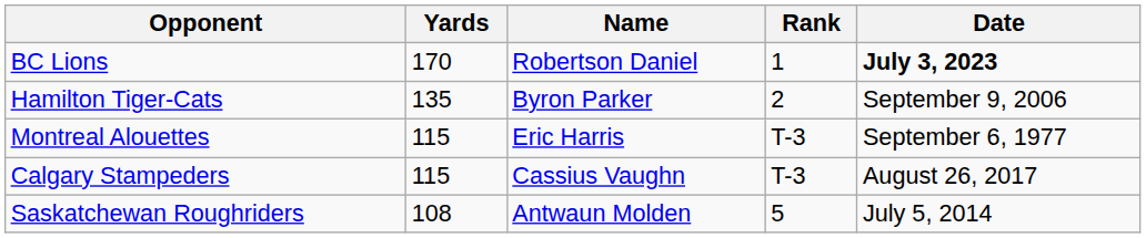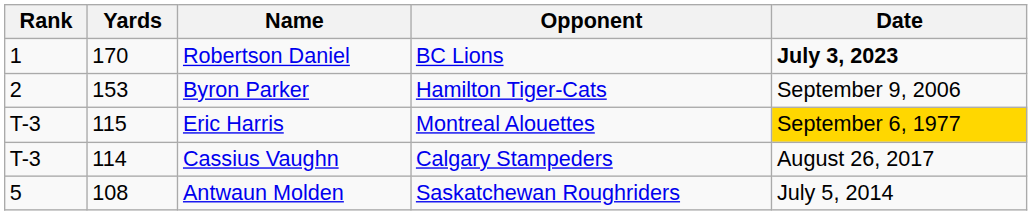 <table class="wikitable" style="width:60%; text-align:left; border-collapse:collapse;">
 <tr>
-<th>Opponent</th>
+<th>Rank</th>
 <th>Yards</th>
 <th>Name</th>
-<th>Rank</th>
+<th>Opponent</th>
 <th>Date</th>
 </tr>
 <tr>
-<td><a href='#'>BC Lions</a></td>
+<td>1</td>
 <td>170</td>
 <td><a href='#'>Robertson Daniel</a></td>
-<td>1</td>
+<td><a href='#'>BC Lions</a></td>
 <td><strong>July 3, 2023</strong></td>
 </tr>
 <tr>
+<td>2</td>
+<td>153</td>
+<td><a href='#'>Byron Parker</a></td>
 <td><a href='#'>Hamilton Tiger-Cats</a></td>
-<td>135</td>
-<td><a href='#'>Byron Parker</a></td>
-<td>2</td>
 <td>September 9, 2006</td>
 </tr>
 <tr>
-<td><a href='#'>Montreal Alouettes</a></td>
+<td>T-3</td>
 <td>115</td>
 <td><a href='#'>Eric Harris</a></td>
-<td>T-3</td>
-<td>September 6, 1977</td>
+<td><a href='#'>Montreal Alouettes</a></td>
+<td style="background: gold;">September 6, 1977</td>
 </tr>
 <tr>
+<td>T-3</td>
+<td>114</td>
+<td><a href='#'>Cassius Vaughn</a></td>
 <td><a href='#'>Calgary Stampeders</a></td>
-<td>115</td>
-<td><a href='#'>Cassius Vaughn</a></td>
-<td>T-3</td>
 <td>August 26, 2017</td>
 </tr>
 <tr>
-<td><a href='#'>Saskatchewan Roughriders</a></td>
+<td>5</td>
 <td>108</td>
 <td><a href='#'>Antwaun Molden</a></td>
-<td>5</td>
+<td><a href='#'>Saskatchewan Roughriders</a></td>
 <td>July 5, 2014</td>
 </tr>
 </table>
